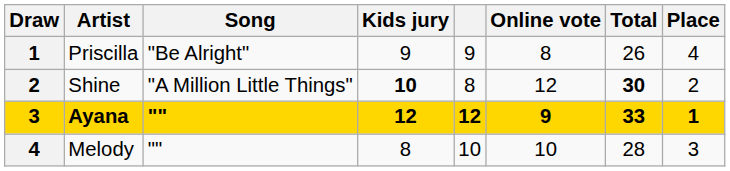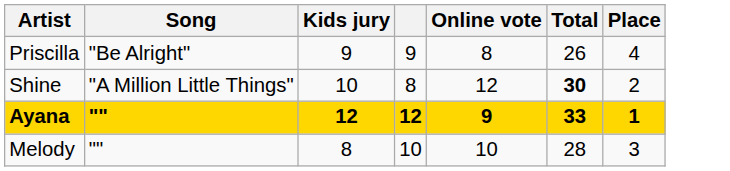 <table class="wikitable sortable plainrowheaders">
 <tr>
-<th scope="col">Draw</th>
 <th scope="col">Artist</th>
 <th scope="col">Song</th>
 <th scope="col">Kids jury</th>
 <th scope="col"></th>
 <th scope="col">Online vote</th>
 <th scope="col">Total</th>
 <th scope="col">Place</th>
 </tr>
 <tr>
-<th scope="row" style="text-align:center;">1</th>
 <td>Priscilla</td>
 <td>"Be Alright"</td>
 <td align="center">9</td>
 <td align="center">9</td>
 <td align="center">8</td>
 <td align="center">26</td>
 <td align="center">4</td>
 </tr>
 <tr>
-<th scope="row" style="text-align:center;">2</th>
 <td>Shine</td>
 <td>"A Million Little Things"</td>
-<td align="center"><strong>10</strong></td>
+<td align="center">10</td>
 <td align="center">8</td>
 <td align="center">12</td>
 <td align="center"><strong>30</strong></td>
 <td align="center">2</td>
 </tr>
 <tr style="font-weight:bold; background:gold;">
-<th scope="row" style="text-align:center; font-weight:bold; background:gold;">3</th>
 <td>Ayana</td>
 <td>""</td>
 <td align="center">12</td>
 <td align="center">12</td>
 <td align="center">9</td>
 <td align="center">33</td>
 <td align="center">1</td>
 </tr>
 <tr>
-<th scope="row" style="text-align:center;">4</th>
 <td>Melody</td>
 <td>""</td>
 <td align="center">8</td>
 <td align="center">10</td>
 <td align="center">10</td>
 <td align="center">28</td>
 <td align="center">3</td>
 </tr>
 </table>
